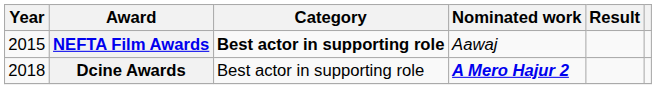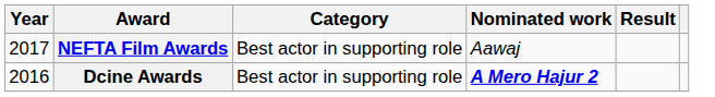 <table class="wikitable plainrowheaders sortable">
 <tr>
 <th>Year</th>
 <th>Award</th>
 <th>Category</th>
 <th>Nominated work</th>
 <th>Result</th>
 <th class="unsortable"></th>
 </tr>
 <tr>
-<td>2015</td>
+<td>2017</td>
 <th scope="row"><a href='#'>NEFTA Film Awards</a></th>
-<td><strong>Best actor in supporting role</strong></td>
+<td>Best actor in supporting role</td>
 <td><em>Aawaj</em></td>
 <td></td>
 <td style="text-align:center;"></td>
 </tr>
 <tr>
-<td>2018</td>
+<td>2016</td>
 <th scope="row">Dcine Awards</th>
 <td>Best actor in supporting role</td>
 <td><strong><em><a href='#'>A Mero Hajur 2</a></em></strong></td>
 <td></td>
 <td style="text-align:center;"></td>
 </tr>
 <tr>
 </tr>
 </table>
